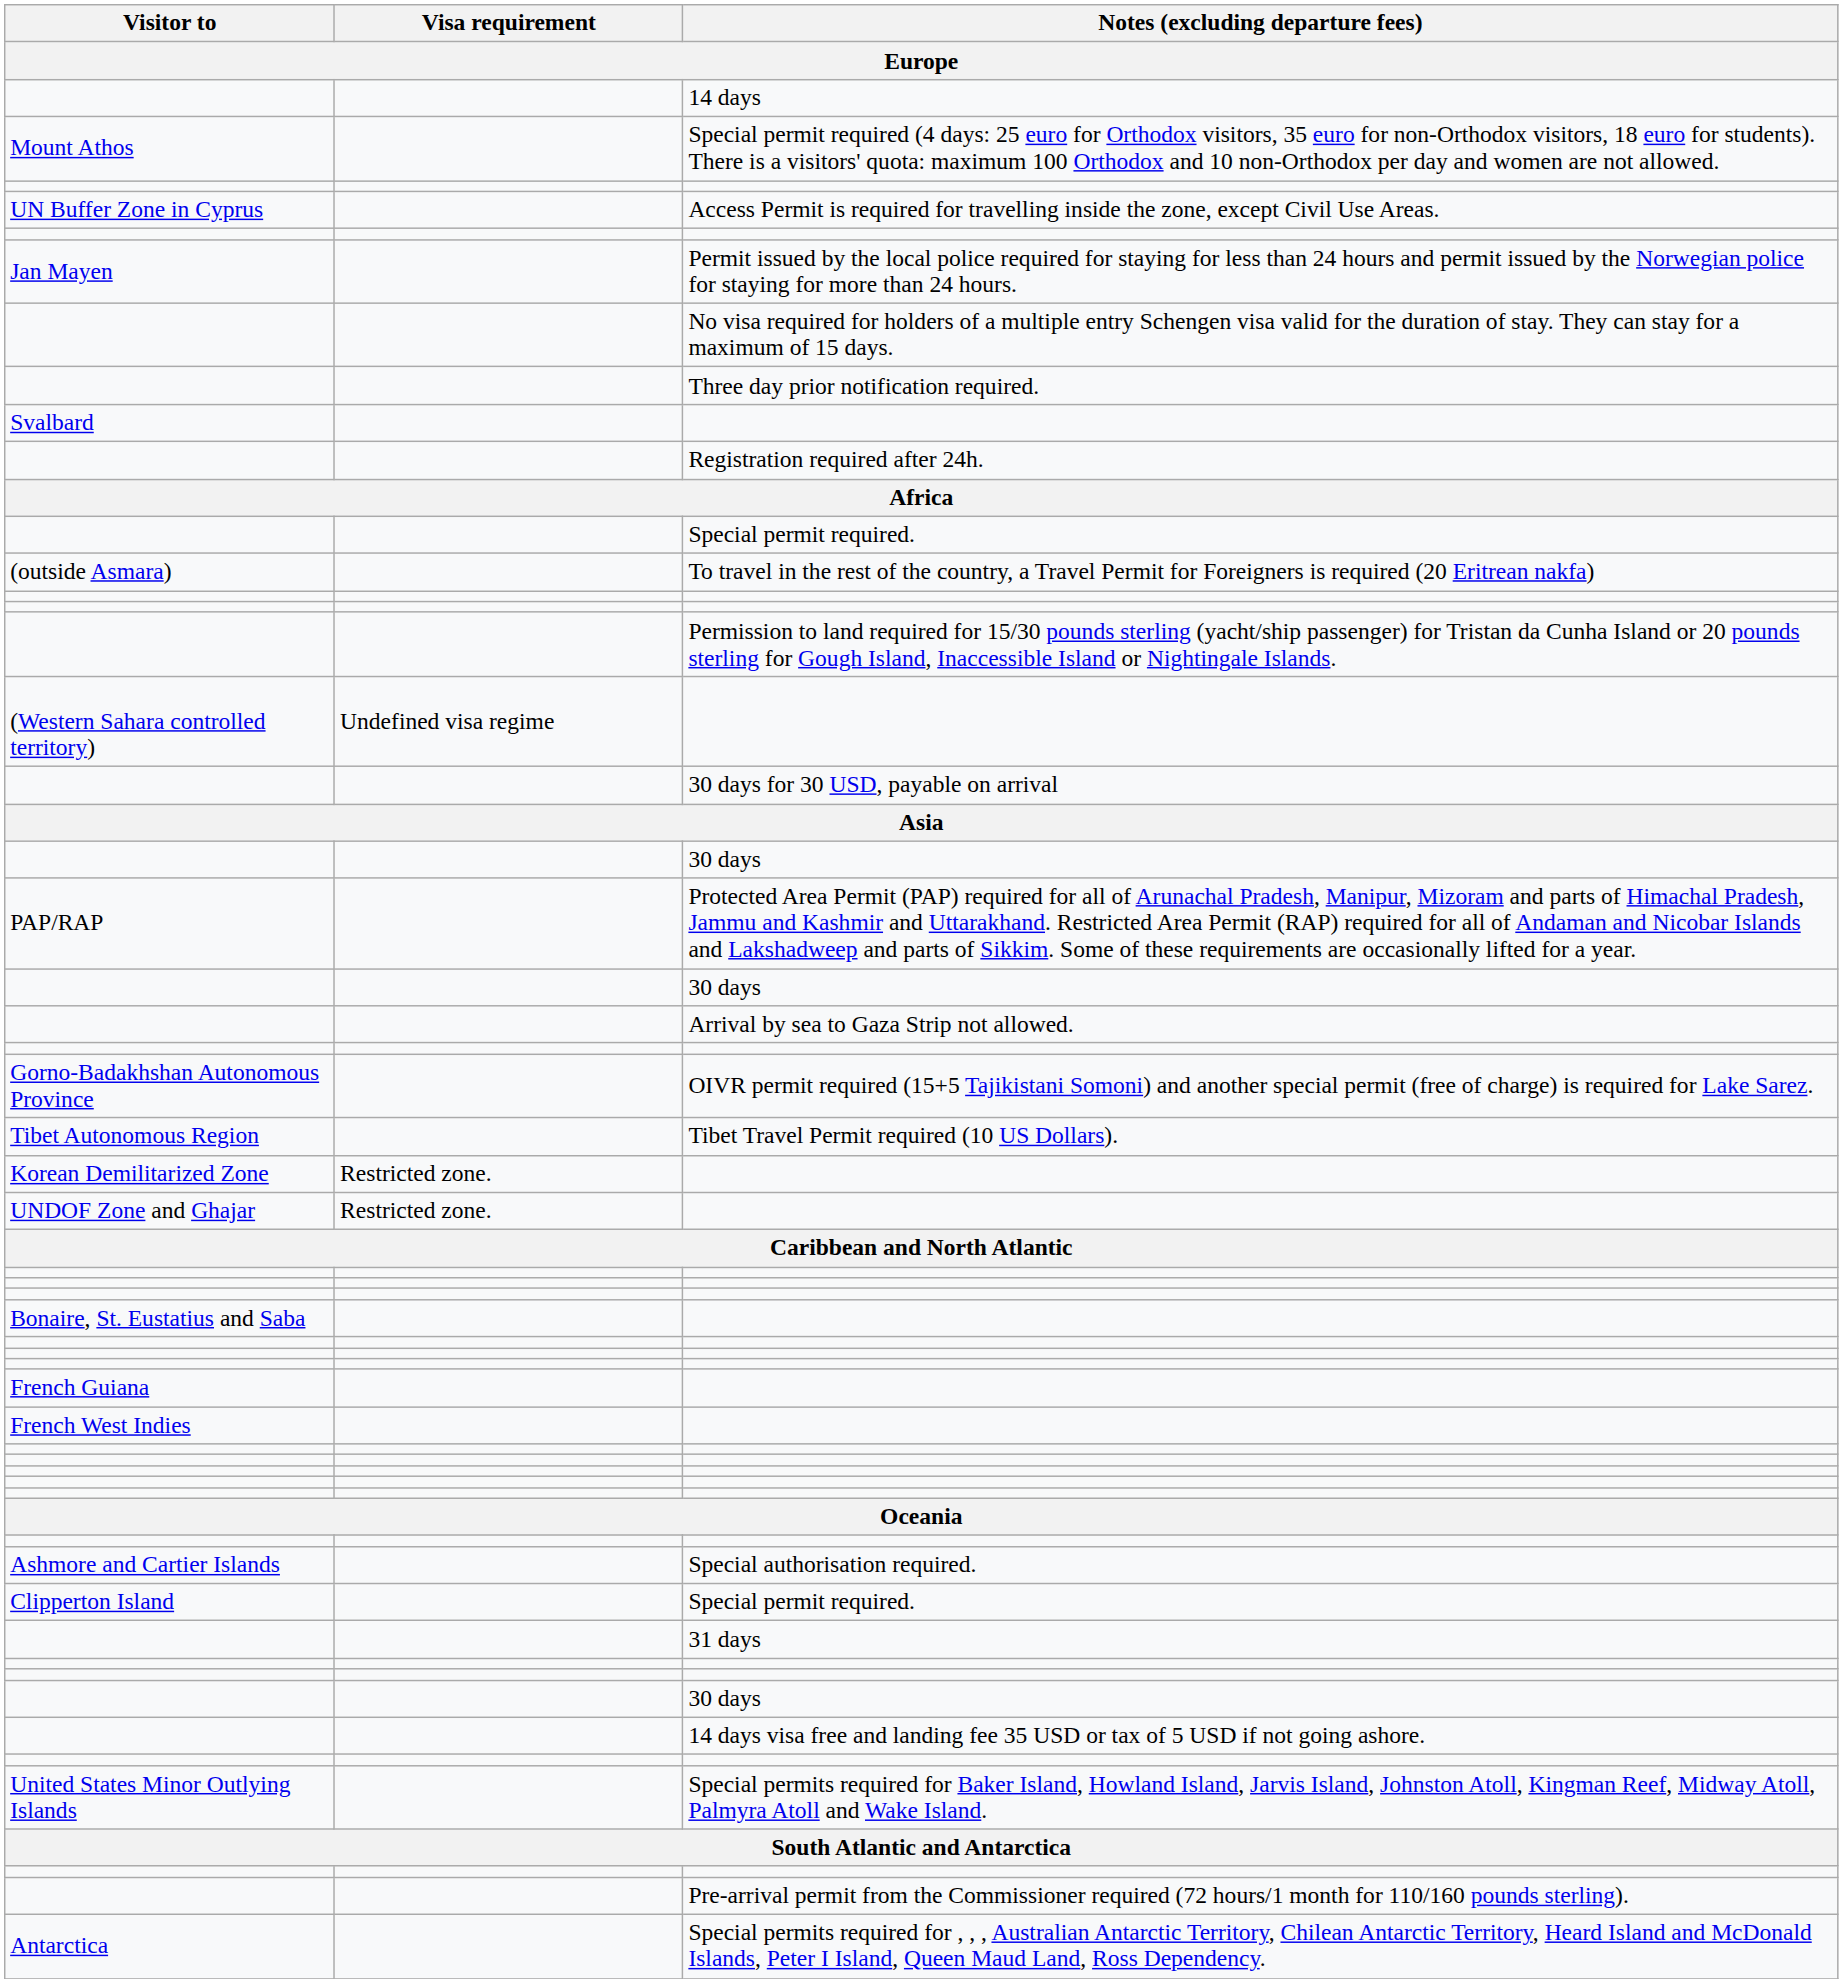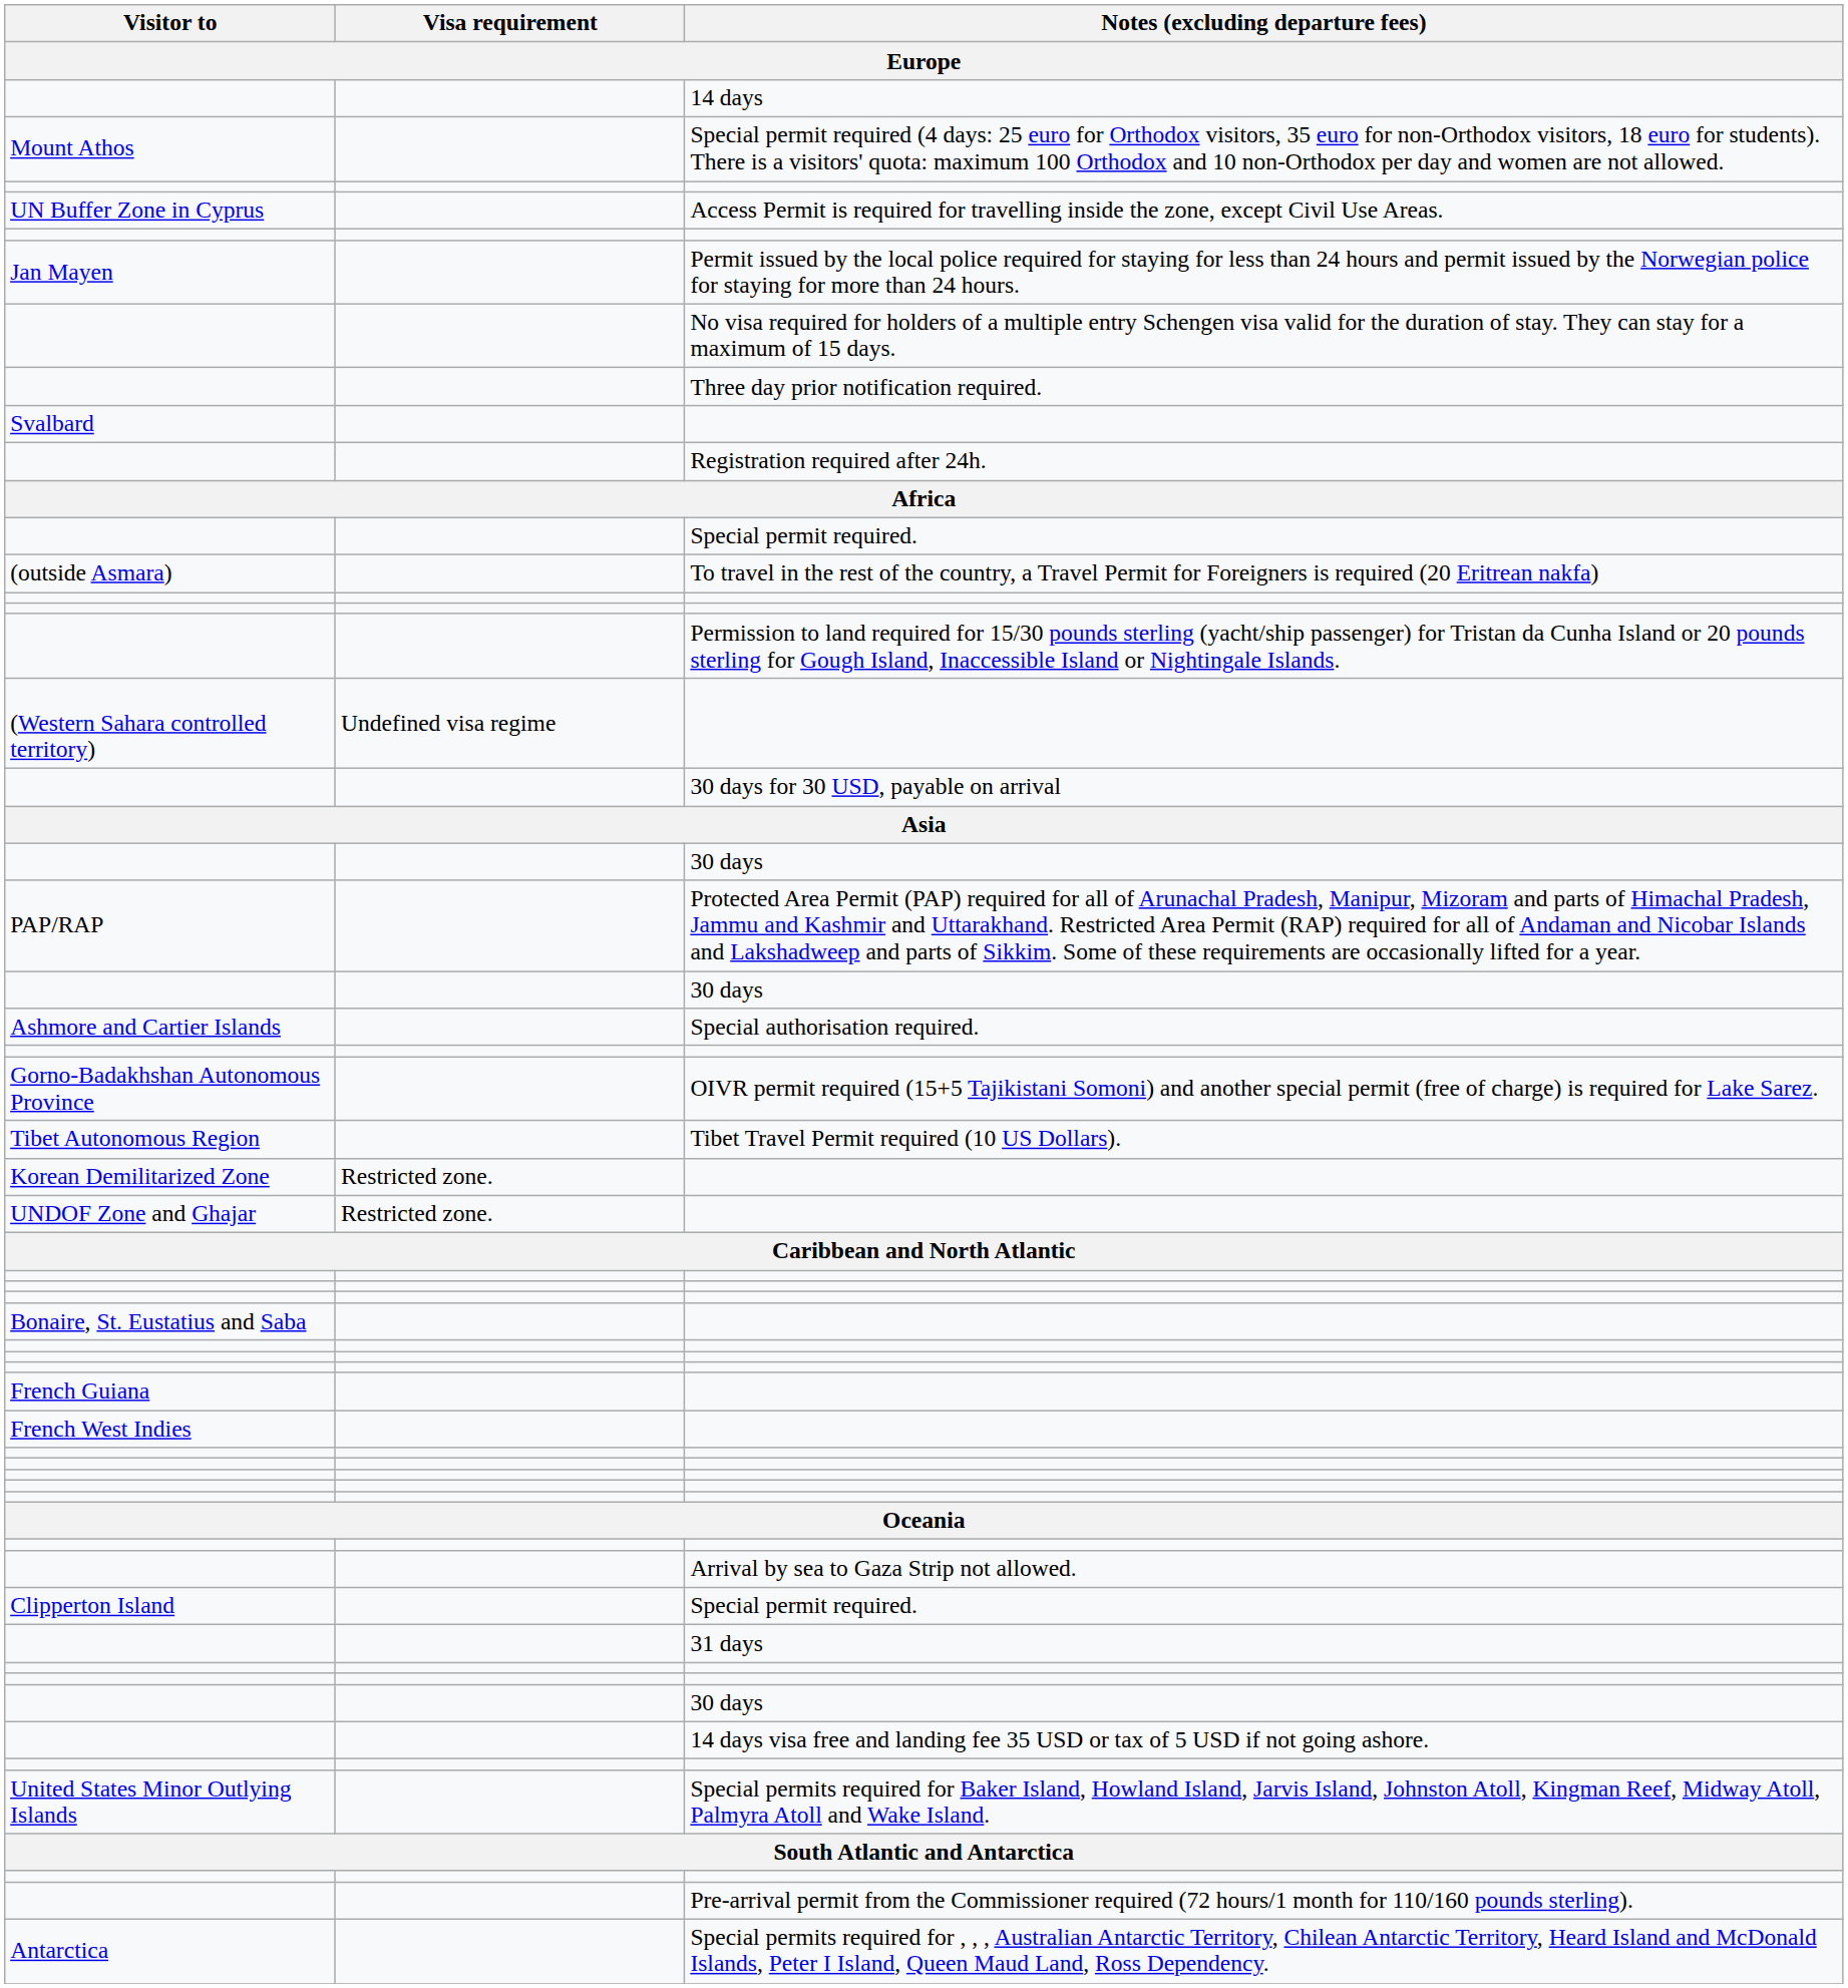 <table class="wikitable sortable sticky-header mw-datatable" style="text-align: left; table-layout: fixed;background:#f8f9faff; ">
 <tr>
 <th style="width:18%;">Visitor to</th>
 <th style="width:19%;">Visa requirement</th>
 <th>Notes (excluding departure fees)</th>
 </tr>
 <tr>
 <th colspan="3">Europe</th>
 </tr>
 <tr>
 <td></td>
 <td></td>
 <td>14 days</td>
 </tr>
 <tr>
 <td> <a href='#'>Mount Athos</a></td>
 <td></td>
 <td>Special permit required (4 days: 25 <a href='#'>euro</a> for <a href='#'>Orthodox</a> visitors, 35 <a href='#'>euro</a> for non-Orthodox visitors, 18 <a href='#'>euro</a> for students). There is a visitors' quota: maximum 100 <a href='#'>Orthodox</a> and 10 non-Orthodox per day and women are not allowed.</td>
 </tr>
 <tr>
 <td></td>
 <td></td>
 <td></td>
 </tr>
 <tr>
 <td> <a href='#'>UN Buffer Zone in Cyprus</a></td>
 <td></td>
 <td>Access Permit is required for travelling inside the zone, except Civil Use Areas.</td>
 </tr>
 <tr>
 <td></td>
 <td></td>
 <td></td>
 </tr>
 <tr>
 <td> <a href='#'>Jan Mayen</a></td>
 <td></td>
 <td>Permit issued by the local police required for staying for less than 24 hours and permit issued by the <a href='#'>Norwegian police</a> for staying for more than 24 hours.</td>
 </tr>
 <tr>
 <td></td>
 <td></td>
 <td>No visa required for holders of a multiple entry Schengen visa valid for the duration of stay. They can stay for a maximum of 15 days.</td>
 </tr>
 <tr>
 <td></td>
 <td></td>
 <td>Three day prior notification required.</td>
 </tr>
 <tr>
 <td> <a href='#'>Svalbard</a></td>
 <td></td>
 <td></td>
 </tr>
 <tr>
 <td></td>
 <td></td>
 <td>Registration required after 24h.</td>
 </tr>
 <tr>
 <th colspan="3">Africa</th>
 </tr>
 <tr>
 <td></td>
 <td></td>
 <td>Special permit required.</td>
 </tr>
 <tr>
 <td> (outside <a href='#'>Asmara</a>)</td>
 <td></td>
 <td>To travel in the rest of the country, a Travel Permit for Foreigners is required (20 <a href='#'>Eritrean nakfa</a>)</td>
 </tr>
 <tr>
 <td></td>
 <td></td>
 <td></td>
 </tr>
 <tr>
 <td></td>
 <td></td>
 <td></td>
 </tr>
 <tr>
 <td></td>
 <td></td>
 <td>Permission to land required for 15/30 <a href='#'>pounds sterling</a> (yacht/ship passenger) for Tristan da Cunha Island or 20 <a href='#'>pounds sterling</a> for <a href='#'>Gough Island</a>, <a href='#'>Inaccessible Island</a> or <a href='#'>Nightingale Islands</a>.</td>
 </tr>
 <tr>
 <td><br>(<a href='#'>Western Sahara controlled territory</a>)</td>
 <td>Undefined visa regime</td>
 <td></td>
 </tr>
 <tr>
 <td></td>
 <td></td>
 <td>30 days for 30 <a href='#'>USD</a>, payable on arrival</td>
 </tr>
 <tr>
 <th colspan="3">Asia</th>
 </tr>
 <tr>
 <td></td>
 <td></td>
 <td>30 days</td>
 </tr>
 <tr>
 <td> PAP/RAP</td>
 <td></td>
 <td>Protected Area Permit (PAP) required for all of <a href='#'>Arunachal Pradesh</a>, <a href='#'>Manipur</a>, <a href='#'>Mizoram</a> and parts of <a href='#'>Himachal Pradesh</a>, <a href='#'>Jammu and Kashmir</a> and <a href='#'>Uttarakhand</a>. Restricted Area Permit (RAP) required for all of <a href='#'>Andaman and Nicobar Islands</a> and <a href='#'>Lakshadweep</a> and parts of <a href='#'>Sikkim</a>. Some of these requirements are occasionally lifted for a year.</td>
 </tr>
 <tr>
 <td></td>
 <td></td>
 <td>30 days</td>
 </tr>
 <tr>
+<td> <a href='#'>Ashmore and Cartier Islands</a></td>
 <td></td>
-<td></td>
-<td>Arrival by sea to Gaza Strip not allowed.</td>
+<td>Special authorisation required.</td>
 </tr>
 <tr>
 <td></td>
 <td></td>
 <td></td>
 </tr>
 <tr>
 <td> <a href='#'>Gorno-Badakhshan Autonomous Province</a></td>
 <td></td>
 <td>OIVR permit required (15+5 <a href='#'>Tajikistani Somoni</a>) and another special permit (free of charge) is required for <a href='#'>Lake Sarez</a>.</td>
 </tr>
 <tr>
 <td> <a href='#'>Tibet Autonomous Region</a></td>
 <td></td>
 <td>Tibet Travel Permit required (10 <a href='#'>US Dollars</a>).</td>
 </tr>
 <tr>
 <td> <a href='#'>Korean Demilitarized Zone</a></td>
 <td>Restricted zone.</td>
 <td></td>
 </tr>
 <tr>
 <td> <a href='#'>UNDOF Zone</a> and <a href='#'>Ghajar</a></td>
 <td>Restricted zone.</td>
 <td></td>
 </tr>
 <tr>
 <th colspan="3">Caribbean and North Atlantic</th>
 </tr>
 <tr>
 <td></td>
 <td></td>
 <td></td>
 </tr>
 <tr>
 <td></td>
 <td></td>
 <td></td>
 </tr>
 <tr>
 <td></td>
 <td></td>
 <td></td>
 </tr>
 <tr>
 <td> <a href='#'>Bonaire</a>, <a href='#'>St. Eustatius</a> and <a href='#'>Saba</a></td>
 <td></td>
 <td></td>
 </tr>
 <tr>
 <td></td>
 <td></td>
 <td></td>
 </tr>
 <tr>
 <td></td>
 <td></td>
 <td></td>
 </tr>
 <tr>
 <td></td>
 <td></td>
 <td></td>
 </tr>
 <tr>
 <td> <a href='#'>French Guiana</a></td>
 <td></td>
 <td></td>
 </tr>
 <tr>
 <td> <a href='#'>French West Indies</a></td>
 <td></td>
 <td></td>
 </tr>
 <tr>
 <td></td>
 <td></td>
 <td></td>
 </tr>
 <tr>
 <td></td>
 <td></td>
 <td></td>
 </tr>
 <tr>
 <td></td>
 <td></td>
 <td></td>
 </tr>
 <tr>
 <td></td>
 <td></td>
 <td></td>
 </tr>
 <tr>
 <td></td>
 <td></td>
 <td></td>
 </tr>
 <tr>
 <th colspan="3">Oceania</th>
 </tr>
 <tr>
 <td></td>
 <td></td>
 <td></td>
 </tr>
 <tr>
-<td> <a href='#'>Ashmore and Cartier Islands</a></td>
 <td></td>
-<td>Special authorisation required.</td>
+<td></td>
+<td>Arrival by sea to Gaza Strip not allowed.</td>
 </tr>
 <tr>
 <td> <a href='#'>Clipperton Island</a></td>
 <td></td>
 <td>Special permit required.</td>
 </tr>
 <tr>
 <td></td>
 <td></td>
 <td>31 days</td>
 </tr>
 <tr>
 <td></td>
 <td></td>
 <td></td>
 </tr>
 <tr>
 <td></td>
 <td></td>
 <td></td>
 </tr>
 <tr>
 <td></td>
 <td></td>
 <td>30 days</td>
 </tr>
 <tr>
 <td></td>
 <td></td>
 <td>14 days visa free and landing fee 35 USD or tax of 5 USD if not going ashore.</td>
 </tr>
 <tr>
 <td></td>
 <td></td>
 <td></td>
 </tr>
 <tr>
 <td> <a href='#'>United States Minor Outlying Islands</a></td>
 <td></td>
 <td>Special permits required for <a href='#'>Baker Island</a>, <a href='#'>Howland Island</a>, <a href='#'>Jarvis Island</a>, <a href='#'>Johnston Atoll</a>, <a href='#'>Kingman Reef</a>, <a href='#'>Midway Atoll</a>, <a href='#'>Palmyra Atoll</a> and <a href='#'>Wake Island</a>.</td>
 </tr>
 <tr>
 <th colspan="3">South Atlantic and Antarctica</th>
 </tr>
 <tr>
 <td></td>
 <td></td>
 <td></td>
 </tr>
 <tr>
 <td></td>
 <td></td>
 <td>Pre-arrival permit from the Commissioner required (72 hours/1 month for 110/160 <a href='#'>pounds sterling</a>).</td>
 </tr>
 <tr>
 <td><a href='#'>Antarctica</a></td>
 <td></td>
 <td>Special permits required for , , ,  <a href='#'>Australian Antarctic Territory</a>,  <a href='#'>Chilean Antarctic Territory</a>,  <a href='#'>Heard Island and McDonald Islands</a>,  <a href='#'>Peter I Island</a>,  <a href='#'>Queen Maud Land</a>,  <a href='#'>Ross Dependency</a>.</td>
 </tr>
 </table>
